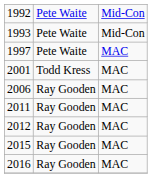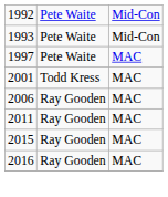 <table class="wikitable">
 <tr>
 <td>1992</td>
 <td><a href='#'>Pete Waite</a></td>
 <td><a href='#'>Mid-Con</a></td>
 </tr>
 <tr>
 <td>1993</td>
 <td>Pete Waite</td>
 <td>Mid-Con</td>
 </tr>
 <tr>
 <td>1997</td>
 <td>Pete Waite</td>
 <td><a href='#'>MAC</a></td>
 </tr>
 <tr>
 <td>2001</td>
 <td>Todd Kress</td>
 <td>MAC</td>
 </tr>
 <tr>
 <td>2006</td>
 <td>Ray Gooden</td>
 <td>MAC</td>
 </tr>
 <tr>
 <td>2011</td>
 <td>Ray Gooden</td>
 <td>MAC</td>
 </tr>
 <tr>
-<td>2012</td>
-<td>Ray Gooden</td>
-<td>MAC</td>
-</tr>
-<tr>
 <td>2015</td>
 <td>Ray Gooden</td>
 <td>MAC</td>
 </tr>
 <tr>
 <td>2016</td>
 <td>Ray Gooden</td>
 <td>MAC</td>
 </tr>
 <tr>
 </tr>
 </table>
